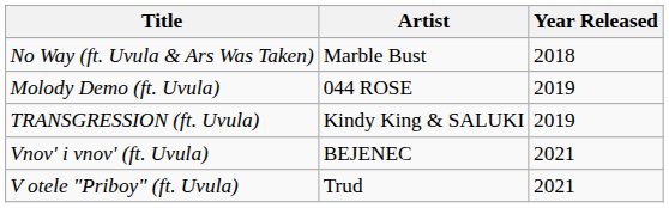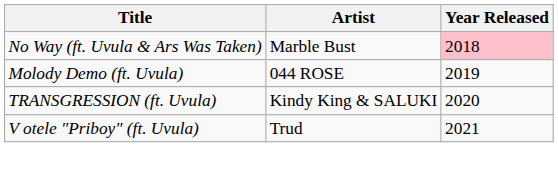 <table class="wikitable">
 <tr>
 <th>Title</th>
 <th>Artist</th>
 <th>Year Released</th>
 </tr>
 <tr>
 <td><em>No Way (ft. Uvula & Ars Was Taken)</em></td>
 <td>Marble Bust</td>
-<td>2018</td>
+<td style="background: pink;">2018</td>
 </tr>
 <tr>
 <td><em>Molody Demo (ft. Uvula)</em></td>
 <td>044 ROSE</td>
 <td>2019</td>
 </tr>
 <tr>
 <td><em>TRANSGRESSION (ft. Uvula)</em></td>
 <td>Kindy King & SALUKI</td>
-<td>2019</td>
-</tr>
-<tr>
-<td><em>Vnov' i vnov' (ft. Uvula)</em></td>
-<td>BEJENEC</td>
-<td>2021</td>
+<td>2020</td>
 </tr>
 <tr>
 <td><em>V otele "Priboy" (ft. Uvula)</em></td>
 <td>Trud</td>
 <td>2021</td>
 </tr>
 </table>
